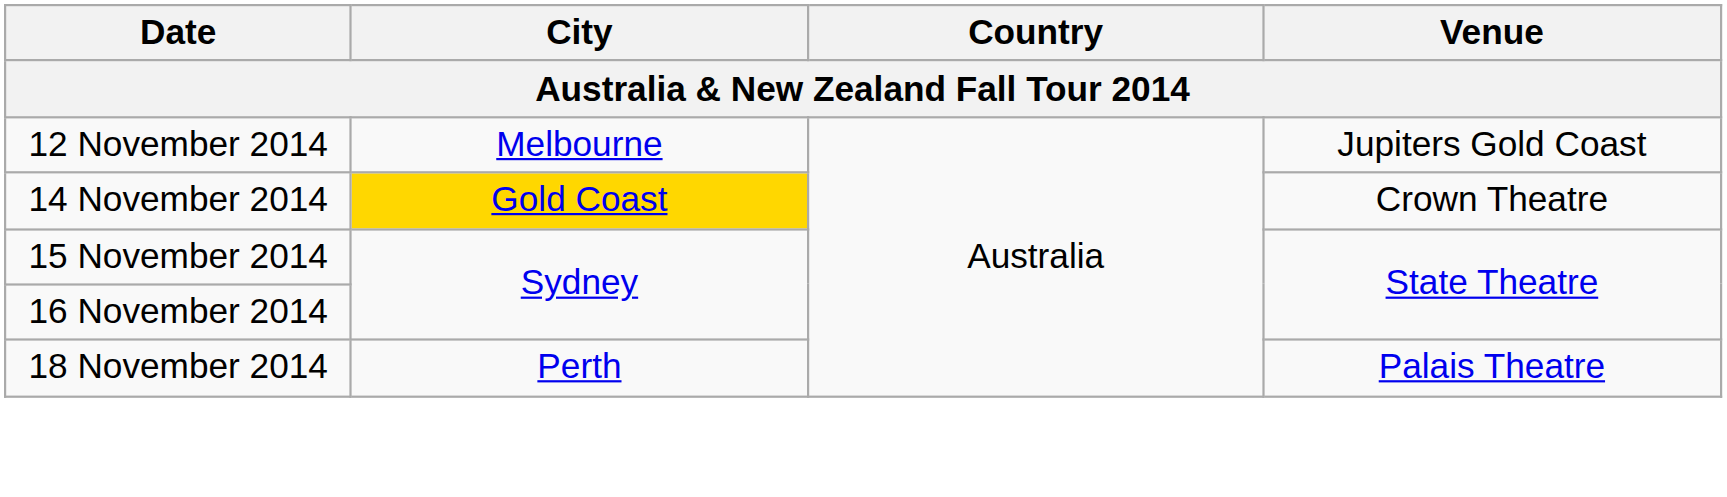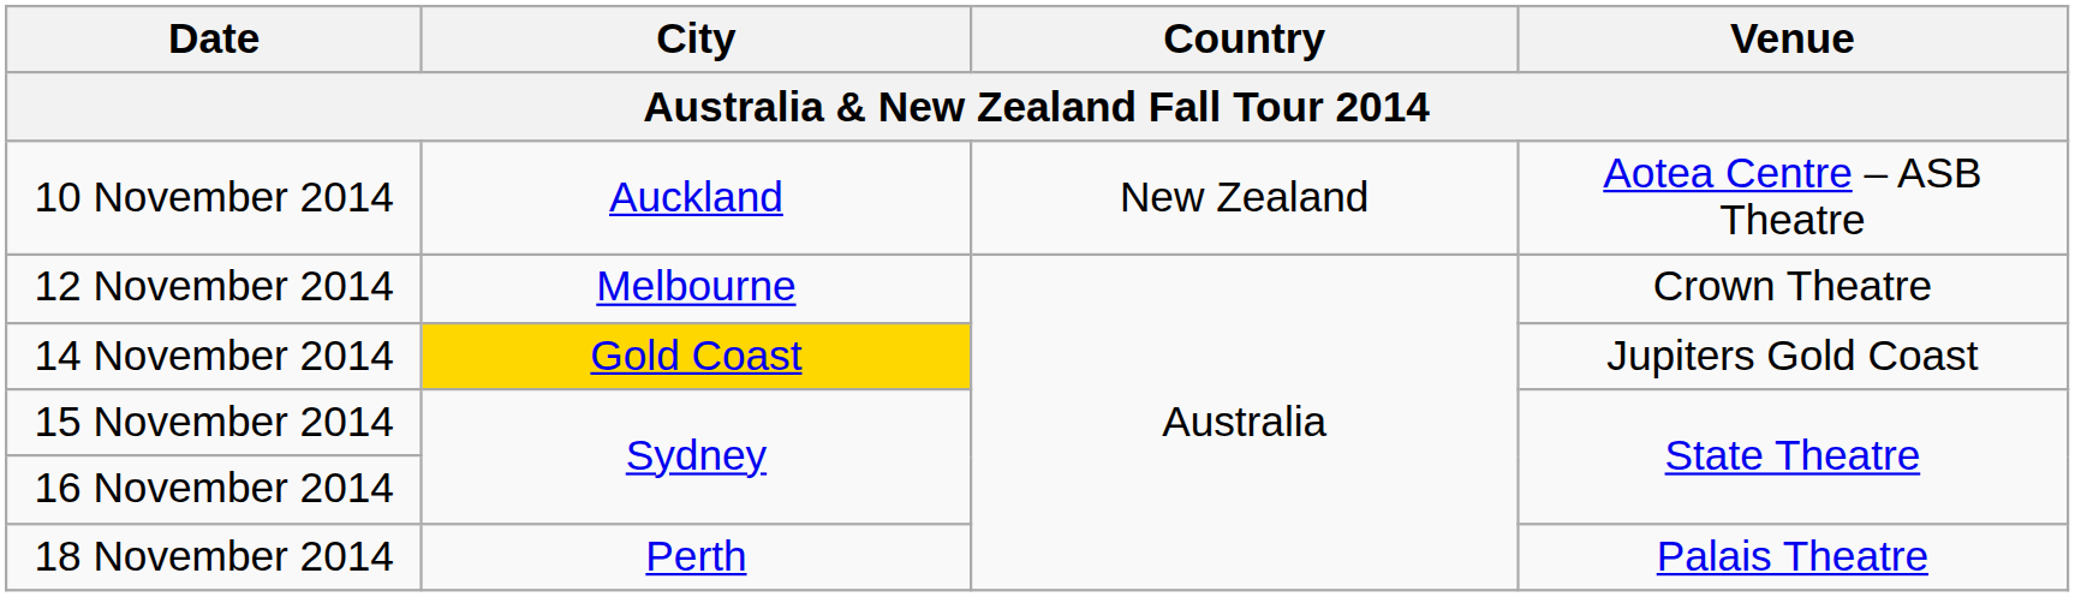 <table class="wikitable" style="text-align:center;">
 <tr>
 <th style="width:150px;">Date</th>
 <th style="width:200px;">City</th>
 <th style="width:200px;">Country</th>
 <th style="width:200px;">Venue</th>
 </tr>
 <tr>
 <th colspan="4">Australia & New Zealand Fall Tour 2014</th>
 </tr>
 <tr>
+<td>10 November 2014</td>
+<td><a href='#'>Auckland</a></td>
+<td>New Zealand</td>
+<td><a href='#'>Aotea Centre</a> – ASB Theatre</td>
+</tr>
+<tr>
 <td>12 November 2014</td>
 <td><a href='#'>Melbourne</a></td>
 <td rowspan="5">Australia</td>
-<td>Jupiters Gold Coast</td>
+<td>Crown Theatre</td>
 </tr>
 <tr>
 <td>14 November 2014</td>
 <td style="background: gold;"><a href='#'>Gold Coast</a></td>
-<td>Crown Theatre</td>
+<td>Jupiters Gold Coast</td>
 </tr>
 <tr>
 <td>15 November 2014</td>
 <td rowspan="2"><a href='#'>Sydney</a></td>
 <td rowspan="2"><a href='#'>State Theatre</a></td>
 </tr>
 <tr>
 <td>16 November 2014</td>
 </tr>
 <tr>
 <td>18 November 2014</td>
 <td><a href='#'>Perth</a></td>
 <td><a href='#'>Palais Theatre</a></td>
 </tr>
 </table>
